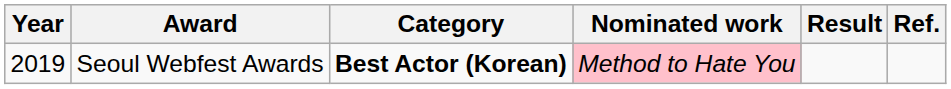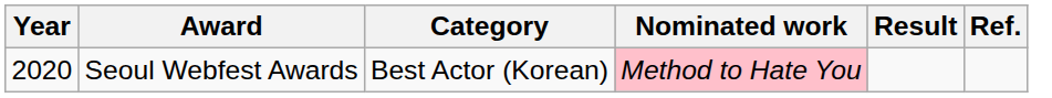 <table class="wikitable" style="text-align:center">
 <tr>
 <th>Year</th>
 <th>Award</th>
 <th>Category</th>
 <th>Nominated work</th>
 <th>Result</th>
 <th>Ref.</th>
 </tr>
 <tr>
-<td>2019</td>
+<td>2020</td>
 <td>Seoul Webfest Awards</td>
-<td><strong>Best Actor (Korean)</strong></td>
+<td>Best Actor (Korean)</td>
 <td style="background: pink;"><em>Method to Hate You</em></td>
 <td></td>
 <td></td>
 </tr>
 </table>
